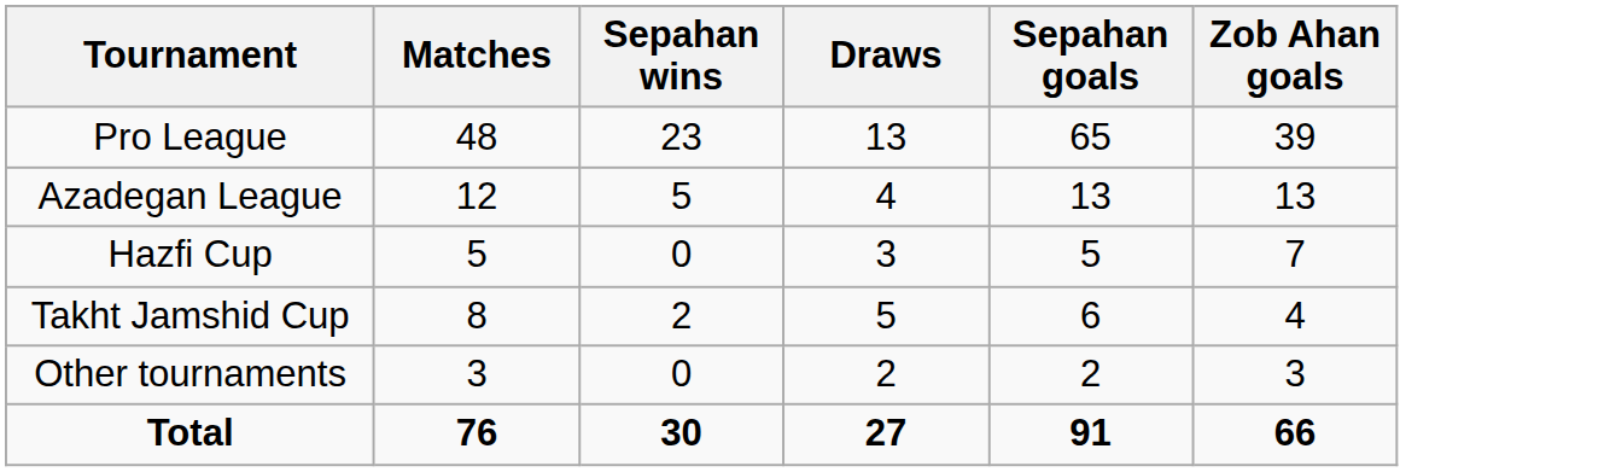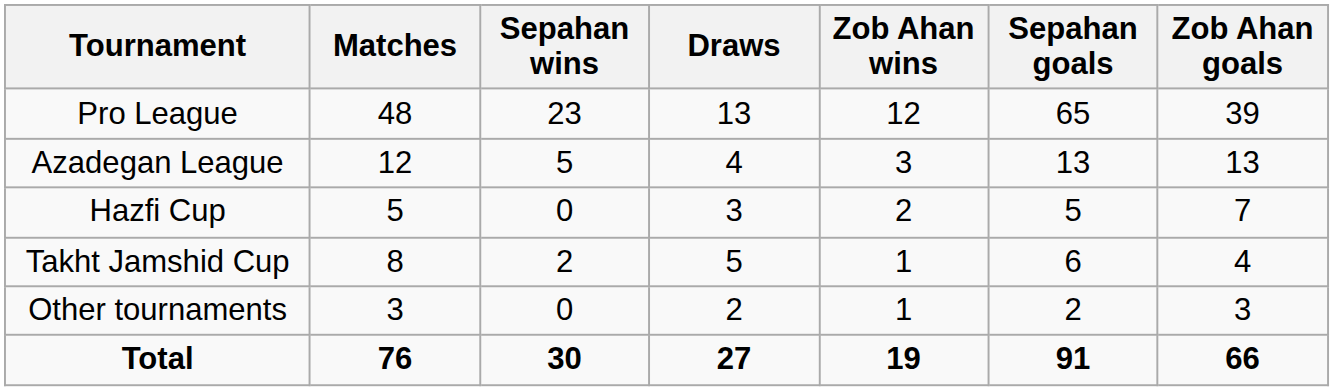 <table class="wikitable" style="text-align: center;">
 <tr>
 <th width=150><strong>Tournament</strong></th>
 <th width=80><strong>Matches</strong></th>
 <th width=80><strong>Sepahan wins</strong></th>
 <th width=80><strong>Draws</strong></th>
+<th width=80><strong>Zob Ahan wins</strong></th>
 <th width=80><strong>Sepahan goals</strong></th>
 <th width=80><strong>Zob Ahan goals</strong></th>
 </tr>
 <tr>
 <td>Pro League</td>
 <td>48</td>
 <td>23</td>
 <td>13</td>
+<td>12</td>
 <td>65</td>
 <td>39</td>
 </tr>
 <tr>
 <td>Azadegan League</td>
 <td>12</td>
 <td>5</td>
 <td>4</td>
+<td>3</td>
 <td>13</td>
 <td>13</td>
 </tr>
 <tr>
 <td>Hazfi Cup</td>
 <td>5</td>
 <td>0</td>
 <td>3</td>
+<td>2</td>
 <td>5</td>
 <td>7</td>
 </tr>
 <tr>
 <td>Takht Jamshid Cup</td>
 <td>8</td>
 <td>2</td>
 <td>5</td>
+<td>1</td>
 <td>6</td>
 <td>4</td>
 </tr>
 <tr>
 <td>Other tournaments</td>
 <td>3</td>
 <td>0</td>
 <td>2</td>
+<td>1</td>
 <td>2</td>
 <td>3</td>
 </tr>
 <tr>
 <td><strong>Total</strong></td>
 <td><strong>76</strong></td>
 <td><strong>30</strong></td>
 <td><strong>27</strong></td>
+<td><strong>19</strong></td>
 <td><strong>91</strong></td>
 <td><strong>66</strong></td>
 </tr>
 </table>
